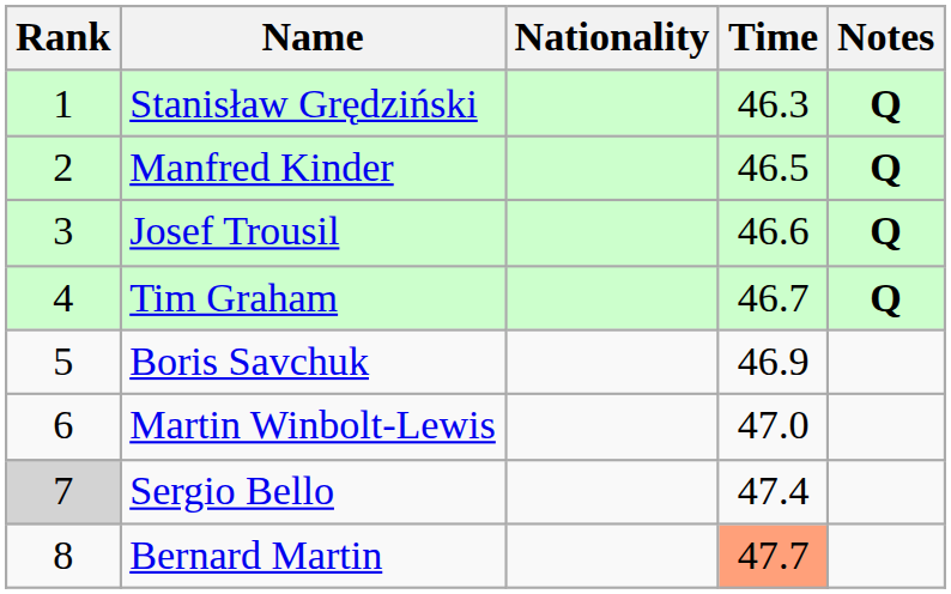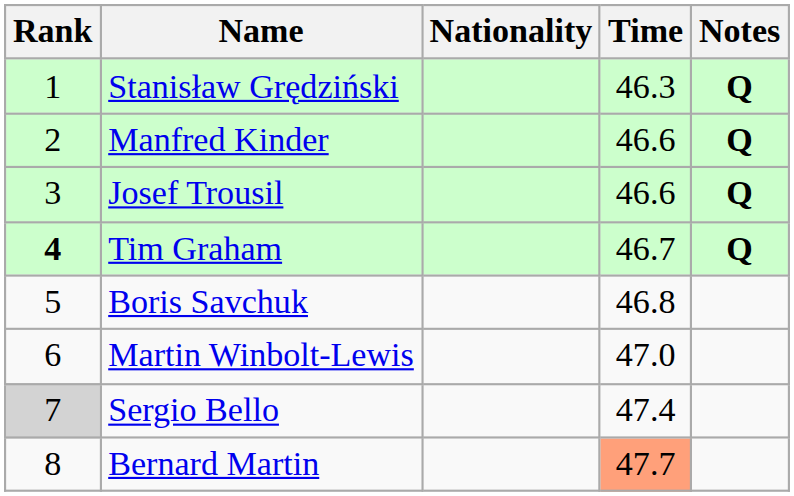 <table class="wikitable sortable" style="text-align:center">
 <tr>
 <th>Rank</th>
 <th>Name</th>
 <th>Nationality</th>
 <th>Time</th>
 <th>Notes</th>
 </tr>
 <tr bgcolor=ccffcc>
 <td>1</td>
 <td align=left><a href='#'>Stanisław Grędziński</a></td>
 <td align=left></td>
 <td>46.3</td>
 <td><strong>Q</strong></td>
 </tr>
 <tr bgcolor=ccffcc>
 <td>2</td>
 <td align=left><a href='#'>Manfred Kinder</a></td>
 <td align=left></td>
-<td>46.5</td>
+<td>46.6</td>
 <td><strong>Q</strong></td>
 </tr>
 <tr bgcolor=ccffcc>
 <td>3</td>
 <td align=left><a href='#'>Josef Trousil</a></td>
 <td align=left></td>
 <td>46.6</td>
 <td><strong>Q</strong></td>
 </tr>
 <tr bgcolor=ccffcc>
-<td>4</td>
+<td><strong>4</strong></td>
 <td align=left><a href='#'>Tim Graham</a></td>
 <td align=left></td>
 <td>46.7</td>
 <td><strong>Q</strong></td>
 </tr>
 <tr>
 <td>5</td>
 <td align=left><a href='#'>Boris Savchuk</a></td>
 <td align=left></td>
-<td>46.9</td>
+<td>46.8</td>
 <td></td>
 </tr>
 <tr>
 <td>6</td>
 <td align=left><a href='#'>Martin Winbolt-Lewis</a></td>
 <td align=left></td>
 <td>47.0</td>
 <td></td>
 </tr>
 <tr>
 <td style="background: lightgrey;">7</td>
 <td align=left><a href='#'>Sergio Bello</a></td>
 <td align=left></td>
 <td>47.4</td>
 <td></td>
 </tr>
 <tr>
 <td>8</td>
 <td align=left><a href='#'>Bernard Martin</a></td>
 <td align=left></td>
 <td style="background: lightsalmon;">47.7</td>
 <td></td>
 </tr>
 </table>
